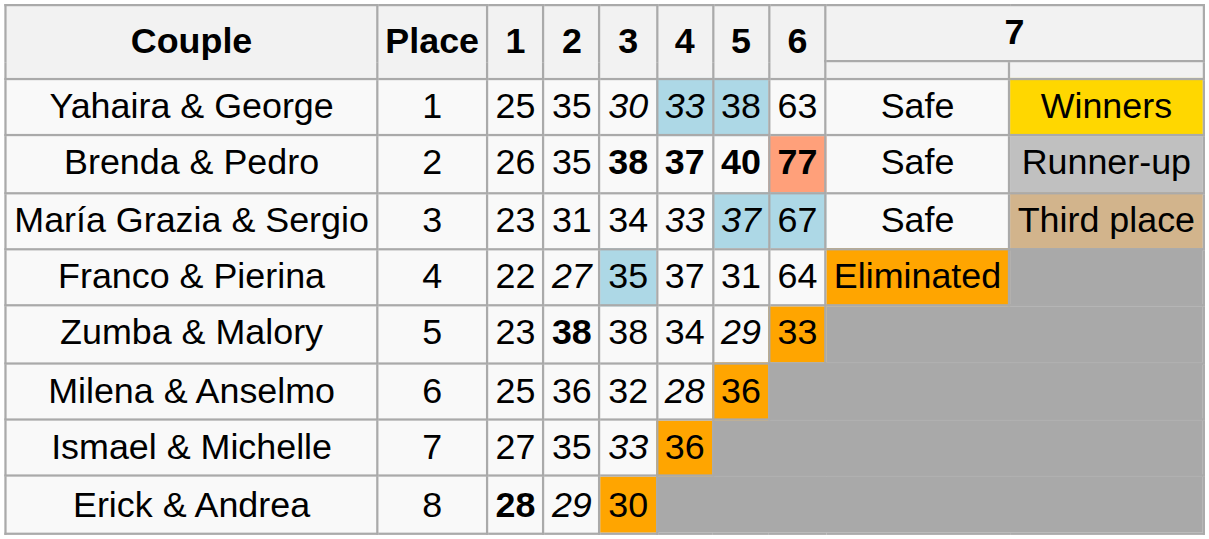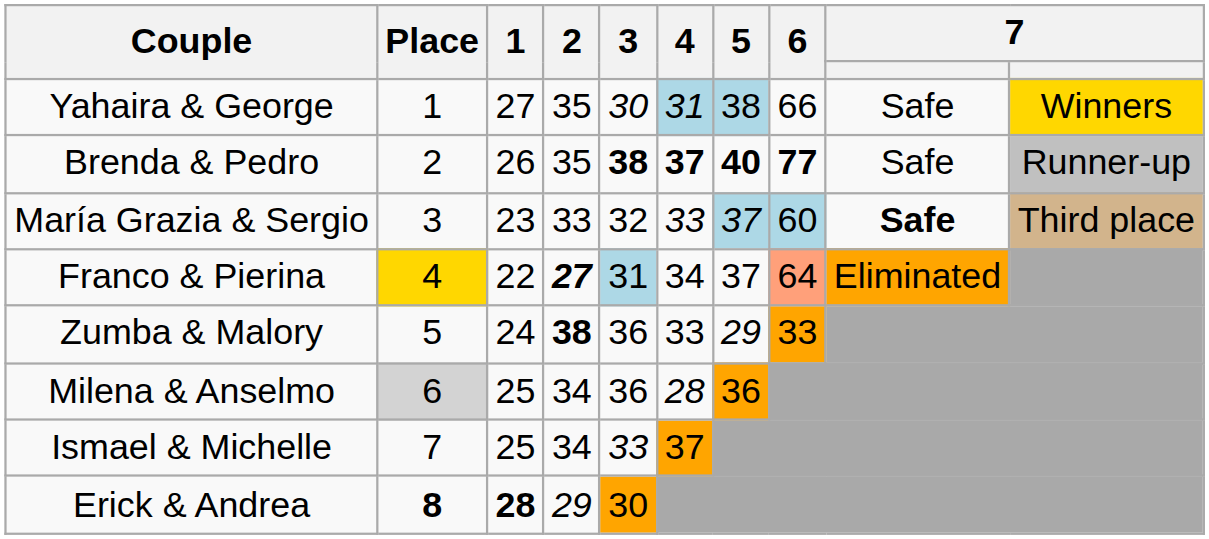 <table class="wikitable sortable" style="margin:auto; text-align:center; white-space:nowrap; width:20%;">
 <tr>
 <th rowspan=2>Couple</th>
 <th rowspan=2>Place</th>
 <th rowspan=2>1</th>
 <th rowspan=2>2</th>
 <th rowspan=2>3</th>
 <th rowspan=2>4</th>
 <th rowspan=2>5</th>
 <th rowspan=2>6</th>
 <th colspan=3>7</th>
 </tr>
 <tr>
 <th></th>
 <th></th>
 </tr>
 <tr>
 <td>Yahaira & George</td>
 <td>1</td>
-<td>25</td>
+<td>27</td>
 <td>35</td>
 <td><span><em>30</em></span></td>
-<td style="background:lightblue;"><span><em>33</em></span></td>
+<td style="background:lightblue;"><span><em>31</em></span></td>
 <td style="background:lightblue;">38</td>
-<td>63</td>
+<td>66</td>
 <td>Safe</td>
 <td style="background:Gold;">Winners</td>
 </tr>
 <tr>
 <td>Brenda & Pedro</td>
 <td>2</td>
 <td>26</td>
 <td>35</td>
 <td><span><strong>38</strong></span></td>
 <td><span><strong>37</strong></span></td>
 <td><span><strong>40</strong></span></td>
-<td style="background: lightsalmon;"><span><strong>77</strong></span></td>
+<td><span><strong>77</strong></span></td>
 <td>Safe</td>
 <td style="background:Silver;">Runner-up</td>
 </tr>
 <tr>
 <td>María Grazia & Sergio</td>
 <td>3</td>
 <td>23</td>
-<td>31</td>
-<td>34</td>
+<td>33</td>
+<td>32</td>
 <td><span><em>33</em></span></td>
 <td style="background:lightblue;"><span><em>37</em></span></td>
-<td style="background:lightblue;">67</td>
-<td>Safe</td>
+<td style="background:lightblue;">60</td>
+<td><strong>Safe</strong></td>
 <td style="background:tan;">Third place</td>
 </tr>
 <tr>
 <td>Franco & Pierina</td>
-<td>4</td>
+<td style="background: gold;">4</td>
 <td>22</td>
-<td><span><em>27</em></span></td>
-<td style="background:lightblue;">35</td>
+<td><strong><span><em>27</em></span></strong></td>
+<td style="background:lightblue;">31</td>
+<td>34</td>
 <td>37</td>
-<td>31</td>
-<td>64</td>
+<td style="background: lightsalmon;">64</td>
 <td style="background:orange;">Eliminated</td>
 <td colspan="1" style="background:darkgrey;"></td>
 </tr>
 <tr>
 <td>Zumba & Malory</td>
 <td>5</td>
-<td>23</td>
+<td>24</td>
 <td><span><strong>38</strong></span></td>
-<td>38</td>
-<td>34</td>
+<td>36</td>
+<td>33</td>
 <td><span><em>29</em></span></td>
 <td bgcolor=orange>33</td>
 <td colspan="3" style="background:darkgrey;"></td>
 </tr>
 <tr>
 <td>Milena & Anselmo</td>
-<td>6</td>
+<td style="background: lightgrey;">6</td>
 <td>25</td>
+<td>34</td>
 <td>36</td>
-<td>32</td>
 <td><span><em>28</em></span></td>
 <td bgcolor=orange>36</td>
 <td colspan="12" style="background:darkgrey;"></td>
 </tr>
 <tr>
 <td>Ismael & Michelle</td>
 <td>7</td>
-<td>27</td>
-<td>35</td>
+<td>25</td>
+<td>34</td>
 <td><span><em>33</em></span></td>
-<td bgcolor=orange>36</td>
+<td bgcolor=orange>37</td>
 <td colspan="12" style="background:darkgrey;"></td>
 </tr>
 <tr>
 <td>Erick & Andrea</td>
-<td>8</td>
+<td><strong>8</strong></td>
 <td><span><strong>28</strong></span></td>
 <td><span><em>29</em></span></td>
 <td bgcolor=orange>30</td>
 <td colspan="12" style="background:darkgrey;"></td>
 </tr>
 </table>
